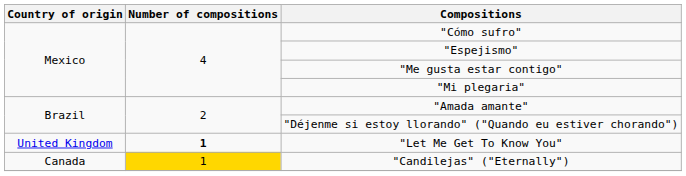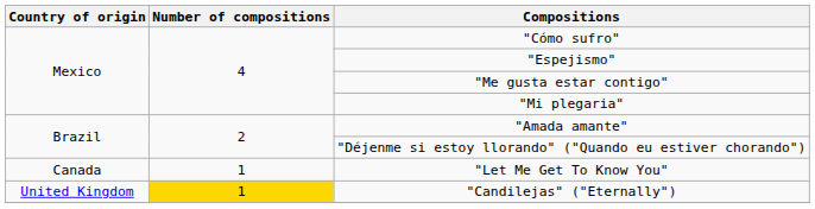 <table class="wikitable">
 <tr>
 <th>Country of origin</th>
 <th>Number of compositions</th>
 <th>Compositions</th>
 </tr>
 <tr>
 <td align="center" rowspan="4">Mexico</td>
 <td align="center" rowspan="4">4</td>
 <td align="center">"Cómo sufro"</td>
 </tr>
 <tr>
 <td align="center">"Espejismo"</td>
 </tr>
 <tr>
 <td align="center">"Me gusta estar contigo"</td>
 </tr>
 <tr>
 <td align="center">"Mi plegaria"</td>
 </tr>
 <tr>
 <td align="center" rowspan="2">Brazil</td>
 <td align="center" rowspan="2">2</td>
 <td align="center">"Amada amante"</td>
 </tr>
 <tr>
 <td align="center">"Déjenme si estoy llorando" ("Quando eu estiver chorando")</td>
 </tr>
 <tr>
-<td align="center" rowspan="1"><a href='#'>United Kingdom</a></td>
-<td align="center" rowspan="1"><strong>1</strong></td>
+<td align="center" rowspan="1">Canada</td>
+<td align="center" rowspan="1">1</td>
 <td align="center">"Let Me Get To Know You"</td>
 </tr>
 <tr>
-<td align="center" rowspan="1">Canada</td>
+<td align="center" rowspan="1"><a href='#'>United Kingdom</a></td>
 <td align="center" rowspan="1" style="background: gold;">1</td>
 <td align="center">"Candilejas" ("Eternally")</td>
 </tr>
 <tr>
 </tr>
 </table>
